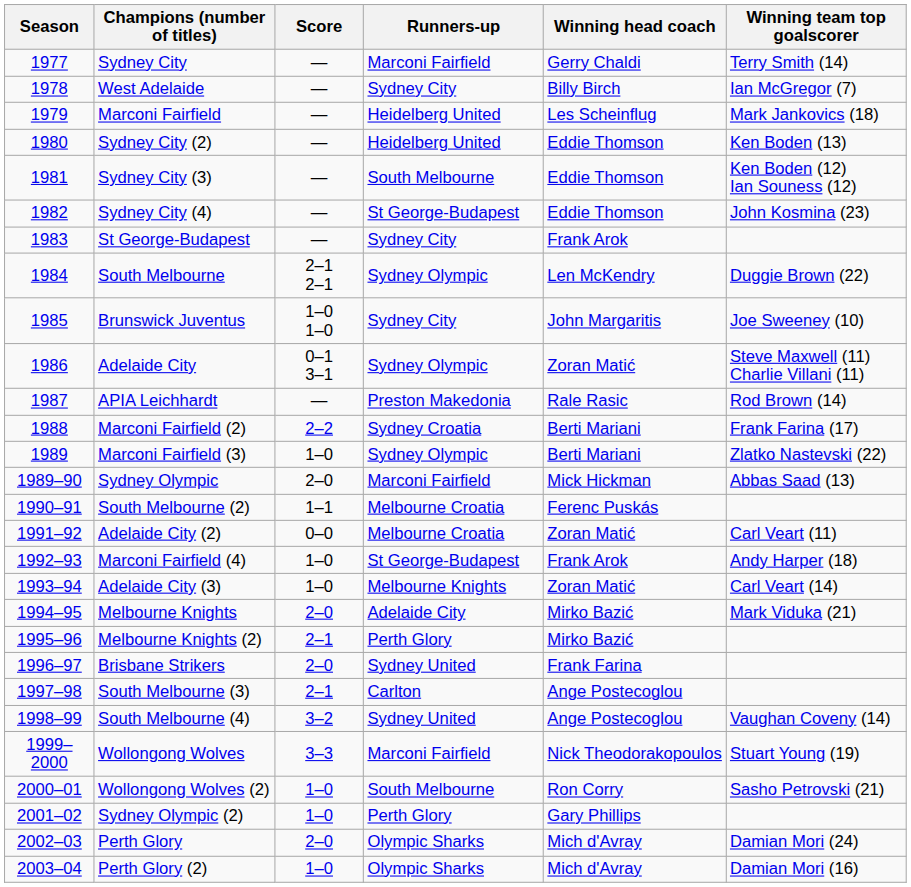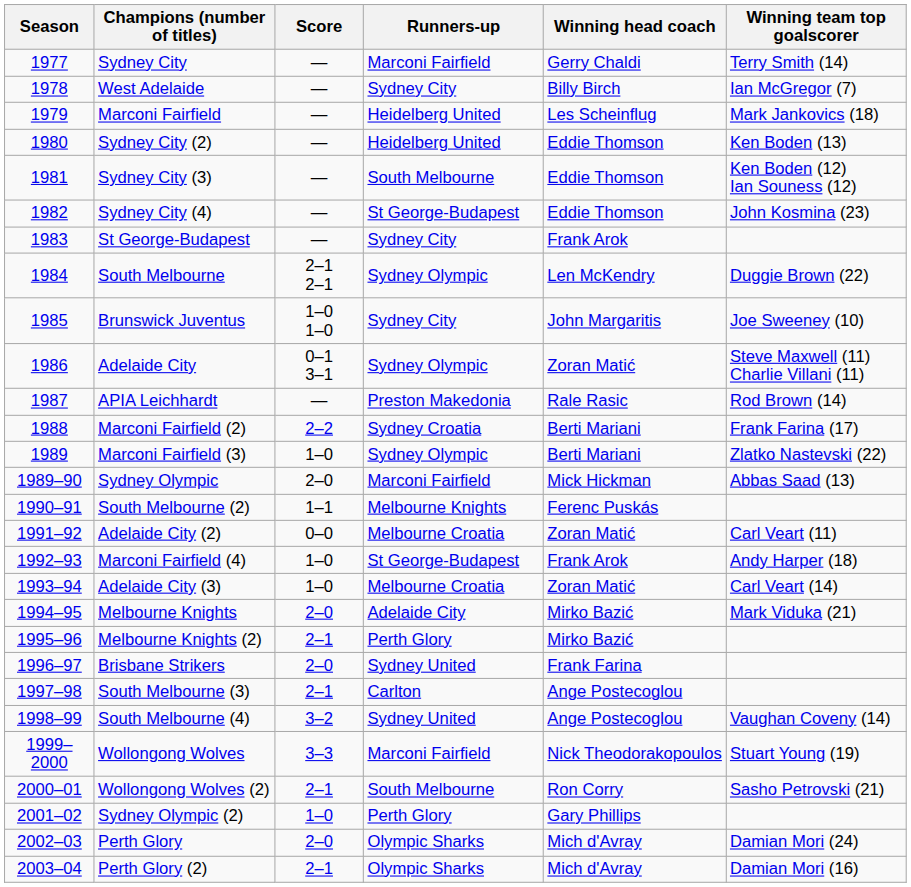 <table class="wikitable sortable">
 <tr>
 <th width="80">Season</th>
 <th width="170">Champions (number of titles)</th>
 <th width="80">Score</th>
 <th width="170">Runners-up</th>
 <th width="170">Winning head coach</th>
 <th width="170">Winning team top goalscorer</th>
 </tr>
 <tr>
 <td align=center><a href='#'>1977</a></td>
 <td><a href='#'>Sydney City</a></td>
 <td align=center>—</td>
 <td><a href='#'>Marconi Fairfield</a></td>
 <td data-sort-value="Chaldi, Gerry"> <a href='#'>Gerry Chaldi</a></td>
 <td> <a href='#'>Terry Smith</a> (14)</td>
 </tr>
 <tr>
 <td align=center><a href='#'>1978</a></td>
 <td><a href='#'>West Adelaide</a></td>
 <td align=center>—</td>
 <td><a href='#'>Sydney City</a></td>
 <td> <a href='#'>Billy Birch</a></td>
 <td> <a href='#'>Ian McGregor</a> (7)</td>
 </tr>
 <tr>
 <td align=center><a href='#'>1979</a></td>
 <td><a href='#'>Marconi Fairfield</a></td>
 <td align=center>—</td>
 <td><a href='#'>Heidelberg United</a></td>
 <td data-sort-value="Scheinflug, Les"> <a href='#'>Les Scheinflug</a></td>
 <td> <a href='#'>Mark Jankovics</a> (18)</td>
 </tr>
 <tr>
 <td align=center><a href='#'>1980</a></td>
 <td><a href='#'>Sydney City</a> (2)</td>
 <td align=center>—</td>
 <td><a href='#'>Heidelberg United</a></td>
 <td data-sort-value="Thomson, Eddie"> <a href='#'>Eddie Thomson</a></td>
 <td> <a href='#'>Ken Boden</a> (13)</td>
 </tr>
 <tr>
 <td align=center><a href='#'>1981</a></td>
 <td><a href='#'>Sydney City</a> (3)</td>
 <td align=center>—</td>
 <td><a href='#'>South Melbourne</a></td>
 <td data-sort-value="Thomson, Eddie"> <a href='#'>Eddie Thomson</a></td>
 <td> <a href='#'>Ken Boden</a> (12)<br> <a href='#'>Ian Souness</a> (12)</td>
 </tr>
 <tr>
 <td align=center><a href='#'>1982</a></td>
 <td><a href='#'>Sydney City</a> (4)</td>
 <td align=center>—</td>
 <td><a href='#'>St George-Budapest</a></td>
 <td data-sort-value="Thomson, Eddie"> <a href='#'>Eddie Thomson</a></td>
 <td> <a href='#'>John Kosmina</a> (23)</td>
 </tr>
 <tr>
 <td align=center><a href='#'>1983</a></td>
 <td><a href='#'>St George-Budapest</a></td>
 <td align=center>—</td>
 <td><a href='#'>Sydney City</a></td>
 <td data-sort-value="Arok, Frank"> <a href='#'>Frank Arok</a></td>
 <td></td>
 </tr>
 <tr>
 <td align=center><a href='#'>1984</a></td>
 <td><a href='#'>South Melbourne</a></td>
 <td align=center>2–1<br>2–1</td>
 <td><a href='#'>Sydney Olympic</a></td>
 <td data-sort-value="McKendry, Len"> <a href='#'>Len McKendry</a></td>
 <td> <a href='#'>Duggie Brown</a> (22)</td>
 </tr>
 <tr>
 <td align=center><a href='#'>1985</a></td>
 <td><a href='#'>Brunswick Juventus</a></td>
 <td align=center>1–0<br>1–0</td>
 <td><a href='#'>Sydney City</a></td>
 <td data-sort-value="Margaritis, John"> <a href='#'>John Margaritis</a></td>
 <td> <a href='#'>Joe Sweeney</a> (10)</td>
 </tr>
 <tr>
 <td align=center><a href='#'>1986</a></td>
 <td><a href='#'>Adelaide City</a></td>
 <td align=center>0–1<br>3–1</td>
 <td><a href='#'>Sydney Olympic</a></td>
 <td data-sort-value="Matić, Zoran"> <a href='#'>Zoran Matić</a></td>
 <td> <a href='#'>Steve Maxwell</a> (11)<br> <a href='#'>Charlie Villani</a> (11)</td>
 </tr>
 <tr>
 <td align=center><a href='#'>1987</a></td>
 <td><a href='#'>APIA Leichhardt</a></td>
 <td align=center>—</td>
 <td><a href='#'>Preston Makedonia</a></td>
 <td data-sort-value="Rasic, Rale"> <a href='#'>Rale Rasic</a></td>
 <td> <a href='#'>Rod Brown</a> (14)</td>
 </tr>
 <tr>
 <td align=center><a href='#'>1988</a></td>
 <td><a href='#'>Marconi Fairfield</a> (2)</td>
 <td align=center><a href='#'>2–2</a> </td>
 <td><a href='#'>Sydney Croatia</a></td>
 <td data-sort-value="Mariani, Berti"> <a href='#'>Berti Mariani</a></td>
 <td> <a href='#'>Frank Farina</a> (17)</td>
 </tr>
 <tr>
 <td align=center><a href='#'>1989</a></td>
 <td><a href='#'>Marconi Fairfield</a> (3)</td>
 <td align=center>1–0</td>
 <td><a href='#'>Sydney Olympic</a></td>
 <td data-sort-value="Mariani, Berti"> <a href='#'>Berti Mariani</a></td>
 <td> <a href='#'>Zlatko Nastevski</a> (22)</td>
 </tr>
 <tr>
 <td align=center><a href='#'>1989–90</a></td>
 <td><a href='#'>Sydney Olympic</a></td>
 <td align=center>2–0</td>
 <td><a href='#'>Marconi Fairfield</a></td>
 <td data-sort-value="Hickman, Mick"> <a href='#'>Mick Hickman</a></td>
 <td> <a href='#'>Abbas Saad</a> (13)</td>
 </tr>
 <tr>
 <td align=center><a href='#'>1990–91</a></td>
 <td><a href='#'>South Melbourne</a> (2)</td>
 <td align=center>1–1 </td>
-<td><a href='#'>Melbourne Croatia</a></td>
+<td><a href='#'>Melbourne Knights</a></td>
 <td data-sort-value="Puskás, Ferenc"> <a href='#'>Ferenc Puskás</a></td>
 <td></td>
 </tr>
 <tr>
 <td align=center><a href='#'>1991–92</a></td>
 <td><a href='#'>Adelaide City</a> (2)</td>
 <td align=center>0–0 </td>
 <td><a href='#'>Melbourne Croatia</a></td>
 <td data-sort-value="Matić, Zoran"> <a href='#'>Zoran Matić</a></td>
 <td> <a href='#'>Carl Veart</a> (11)</td>
 </tr>
 <tr>
 <td align=center><a href='#'>1992–93</a></td>
 <td><a href='#'>Marconi Fairfield</a> (4)</td>
 <td align=center>1–0</td>
 <td><a href='#'>St George-Budapest</a></td>
 <td data-sort-value="Arok, Frank"> <a href='#'>Frank Arok</a></td>
 <td> <a href='#'>Andy Harper</a> (18)</td>
 </tr>
 <tr>
 <td align=center><a href='#'>1993–94</a></td>
 <td><a href='#'>Adelaide City</a> (3)</td>
 <td align=center>1–0</td>
-<td><a href='#'>Melbourne Knights</a></td>
+<td><a href='#'>Melbourne Croatia</a></td>
 <td data-sort-value="Matić, Zoran"> <a href='#'>Zoran Matić</a></td>
 <td> <a href='#'>Carl Veart</a> (14)</td>
 </tr>
 <tr>
 <td align=center><a href='#'>1994–95</a></td>
 <td><a href='#'>Melbourne Knights</a></td>
 <td align=center><a href='#'>2–0</a></td>
 <td><a href='#'>Adelaide City</a></td>
 <td data-sort-value="Bazić, Mirko"> <a href='#'>Mirko Bazić</a></td>
 <td> <a href='#'>Mark Viduka</a> (21)</td>
 </tr>
 <tr>
 <td align=center><a href='#'>1995–96</a></td>
 <td><a href='#'>Melbourne Knights</a> (2)</td>
 <td align=center><a href='#'>2–1</a></td>
 <td><a href='#'>Perth Glory</a></td>
 <td data-sort-value="Bazić, Mirko"> <a href='#'>Mirko Bazić</a></td>
 <td></td>
 </tr>
 <tr>
 <td align=center><a href='#'>1996–97</a></td>
 <td><a href='#'>Brisbane Strikers</a></td>
 <td align=center><a href='#'>2–0</a></td>
 <td><a href='#'>Sydney United</a></td>
 <td data-sort-value="Farina, Frank"> <a href='#'>Frank Farina</a></td>
 <td></td>
 </tr>
 <tr>
 <td align=center><a href='#'>1997–98</a></td>
 <td><a href='#'>South Melbourne</a> (3)</td>
 <td align=center><a href='#'>2–1</a></td>
 <td><a href='#'>Carlton</a></td>
 <td data-sort-value="Postecoglou, Ange"> <a href='#'>Ange Postecoglou</a></td>
 <td></td>
 </tr>
 <tr>
 <td align=center><a href='#'>1998–99</a></td>
 <td><a href='#'>South Melbourne</a> (4)</td>
 <td align=center><a href='#'>3–2</a></td>
 <td><a href='#'>Sydney United</a></td>
 <td data-sort-value="Postecoglou, Ange"> <a href='#'>Ange Postecoglou</a></td>
 <td> <a href='#'>Vaughan Coveny</a> (14)</td>
 </tr>
 <tr>
 <td align=center><a href='#'>1999–2000</a></td>
 <td><a href='#'>Wollongong Wolves</a></td>
 <td align=center><a href='#'>3–3</a> </td>
 <td><a href='#'>Marconi Fairfield</a></td>
 <td data-sort-value="Theodorakopoulos, Nick"> <a href='#'>Nick Theodorakopoulos</a></td>
 <td> <a href='#'>Stuart Young</a> (19)</td>
 </tr>
 <tr>
 <td align=center><a href='#'>2000–01</a></td>
 <td><a href='#'>Wollongong Wolves</a> (2)</td>
-<td align=center><a href='#'>1–0</a></td>
+<td align=center><a href='#'>2–1</a></td>
 <td><a href='#'>South Melbourne</a></td>
 <td data-sort-value="Corry, Ron"> <a href='#'>Ron Corry</a></td>
 <td> <a href='#'>Sasho Petrovski</a> (21)</td>
 </tr>
 <tr>
 <td align=center><a href='#'>2001–02</a></td>
 <td><a href='#'>Sydney Olympic</a> (2)</td>
 <td align=center><a href='#'>1–0</a></td>
 <td><a href='#'>Perth Glory</a></td>
 <td data-sort-value="Phillips, Gary"> <a href='#'>Gary Phillips</a></td>
 <td></td>
 </tr>
 <tr>
 <td align=center><a href='#'>2002–03</a></td>
 <td><a href='#'>Perth Glory</a></td>
 <td align=center><a href='#'>2–0</a></td>
 <td><a href='#'>Olympic Sharks</a></td>
 <td data-sort-value="d'Avray, Mich"> <a href='#'>Mich d'Avray</a></td>
 <td> <a href='#'>Damian Mori</a> (24)</td>
 </tr>
 <tr>
 <td align=center><a href='#'>2003–04</a></td>
 <td><a href='#'>Perth Glory</a> (2)</td>
-<td align=center><a href='#'>1–0</a> </td>
+<td align=center><a href='#'>2–1</a></td>
 <td><a href='#'>Olympic Sharks</a></td>
 <td data-sort-value="d'Avray, Mich"> <a href='#'>Mich d'Avray</a></td>
 <td> <a href='#'>Damian Mori</a> (16)</td>
 </tr>
 </table>
